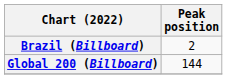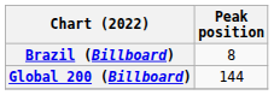 <table class="wikitable sortable plainrowheaders" style="text-align:center">
 <tr>
 <th scope="col">Chart (2022)</th>
 <th scope="col">Peak<br>position</th>
 </tr>
 <tr>
 <th scope="row"><a href='#'>Brazil</a> (<em><a href='#'>Billboard</a></em>)</th>
-<td>2</td>
+<td>8</td>
 </tr>
 <tr>
 <th scope="row"><a href='#'>Global 200</a> (<em><a href='#'>Billboard</a></em>)</th>
 <td>144</td>
 </tr>
 <tr>
 </tr>
 </table>
